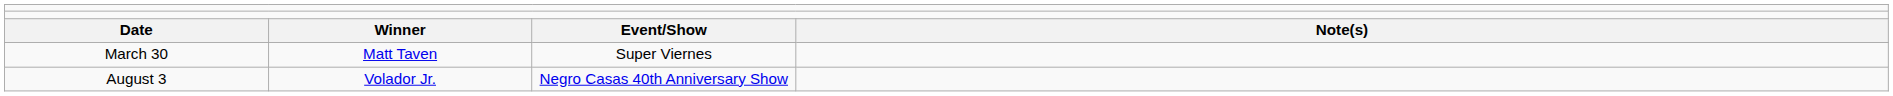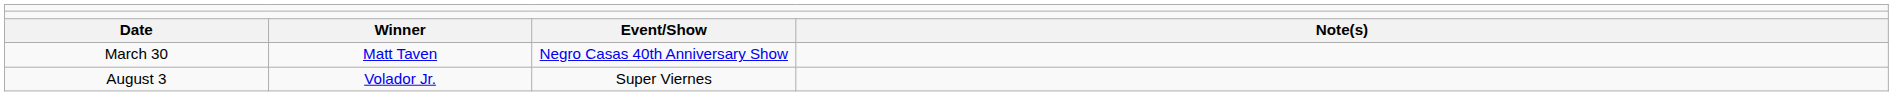 <table class="wikitable" style="text-align:center; width:100%;">
 <tr>
 <td colspan="5"></td>
 </tr>
 <tr>
 <td colspan="5"><strong></strong></td>
 </tr>
 <tr>
 <th width=14%>Date</th>
 <th width=14%>Winner</th>
 <th width=14%>Event/Show</th>
 <th width=58%>Note(s)</th>
 </tr>
 <tr>
 <td>March 30</td>
 <td><a href='#'>Matt Taven</a></td>
-<td>Super Viernes</td>
+<td><a href='#'>Negro Casas 40th Anniversary Show</a></td>
 <td></td>
 </tr>
 <tr>
 <td>August 3</td>
 <td><a href='#'>Volador Jr.</a></td>
-<td><a href='#'>Negro Casas 40th Anniversary Show</a></td>
+<td>Super Viernes</td>
 <td></td>
 </tr>
 </table>
